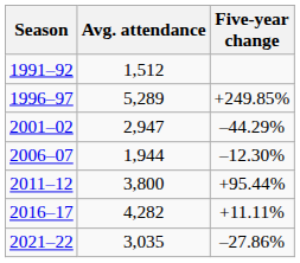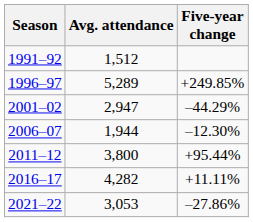 <table class="wikitable sortable" style="text-align: center">
 <tr>
 <th>Season</th>
 <th>Avg. attendance</th>
 <th>Five-year<br>change</th>
 </tr>
 <tr>
 <td><a href='#'>1991–92</a></td>
 <td>1,512</td>
 <td></td>
 </tr>
 <tr>
 <td><a href='#'>1996–97</a></td>
 <td>5,289</td>
 <td>+249.85% </td>
 </tr>
 <tr>
 <td><a href='#'>2001–02</a></td>
 <td>2,947</td>
 <td>–44.29% </td>
 </tr>
 <tr>
 <td><a href='#'>2006–07</a></td>
 <td>1,944</td>
 <td>–12.30% </td>
 </tr>
 <tr>
 <td><a href='#'>2011–12</a></td>
 <td>3,800</td>
 <td>+95.44% </td>
 </tr>
 <tr>
 <td><a href='#'>2016–17</a></td>
 <td>4,282</td>
 <td>+11.11% </td>
 </tr>
 <tr>
 <td><a href='#'>2021–22</a></td>
-<td>3,035</td>
+<td>3,053</td>
 <td>–27.86% </td>
 </tr>
 </table>
